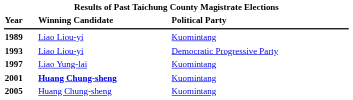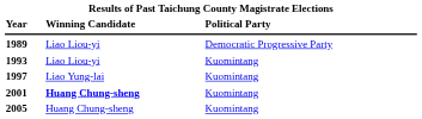 <table id="toc" style="margin:1em auto; width: 90%; font-size: 90%;" cellspacing="3">
 <tr>
 <td colspan="3" align="center"><strong>Results of Past Taichung County Magistrate Elections</strong></td>
 </tr>
 <tr>
 <td><strong>Year</strong></td>
 <td><strong> Winning Candidate</strong></td>
 <td><strong>Political Party</strong></td>
 </tr>
 <tr>
 <th bgcolor="#000000" colspan="6"></th>
 </tr>
 <tr>
 <td><strong>1989</strong></td>
 <td><a href='#'>Liao Liou-yi</a></td>
-<td> <a href='#'>Kuomintang</a></td>
+<td> <a href='#'>Democratic Progressive Party</a></td>
 </tr>
 <tr>
 <td><strong>1993</strong></td>
 <td><a href='#'>Liao Liou-yi</a></td>
-<td> <a href='#'>Democratic Progressive Party</a></td>
+<td> <a href='#'>Kuomintang</a></td>
 </tr>
 <tr>
 <td><strong>1997</strong></td>
 <td><a href='#'>Liao Yung-lai</a></td>
 <td> <a href='#'>Kuomintang</a></td>
 </tr>
 <tr>
 <td><strong>2001</strong></td>
 <td><strong><a href='#'>Huang Chung-sheng</a></strong></td>
 <td> <a href='#'>Kuomintang</a></td>
 </tr>
 <tr>
 <td><strong>2005</strong></td>
 <td><a href='#'>Huang Chung-sheng</a></td>
 <td> <a href='#'>Kuomintang</a></td>
 </tr>
 </table>
